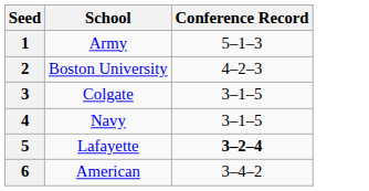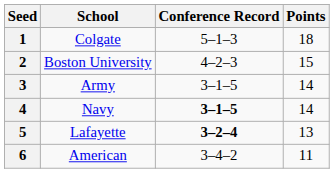 <table class="wikitable" style="text-align:center">
 <tr>
 <th>Seed</th>
 <th>School</th>
 <th>Conference Record</th>
+<th>Points</th>
 </tr>
 <tr>
 <th>1</th>
-<td><a href='#'>Army</a></td>
+<td><a href='#'>Colgate</a></td>
 <td>5–1–3</td>
+<td>18</td>
 </tr>
 <tr>
 <th>2</th>
 <td><a href='#'>Boston University</a></td>
 <td>4–2–3</td>
+<td>15</td>
 </tr>
 <tr>
 <th>3</th>
-<td><a href='#'>Colgate</a></td>
+<td><a href='#'>Army</a></td>
 <td>3–1–5</td>
+<td>14</td>
 </tr>
 <tr>
 <th>4</th>
 <td><a href='#'>Navy</a></td>
-<td>3–1–5</td>
+<td><strong>3–1–5</strong></td>
+<td>14</td>
 </tr>
 <tr>
 <th>5</th>
 <td><a href='#'>Lafayette</a></td>
 <td><strong>3–2–4</strong></td>
+<td>13</td>
 </tr>
 <tr>
 <th>6</th>
 <td><a href='#'>American</a></td>
 <td>3–4–2</td>
+<td>11</td>
 </tr>
 </table>
